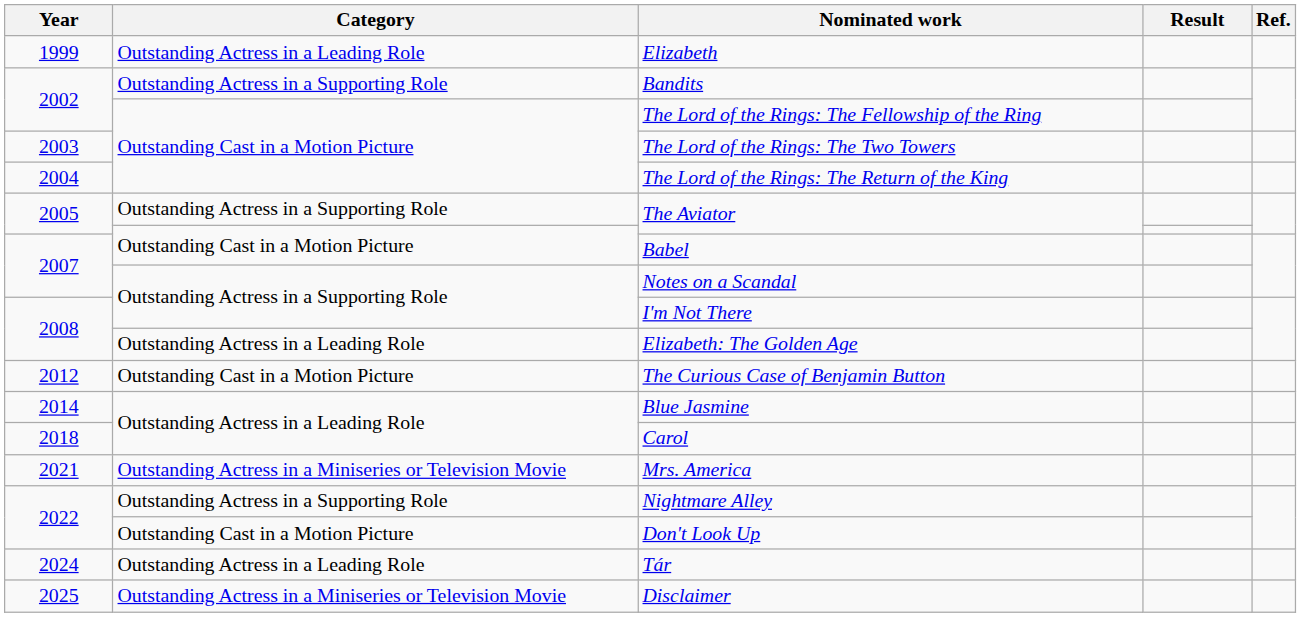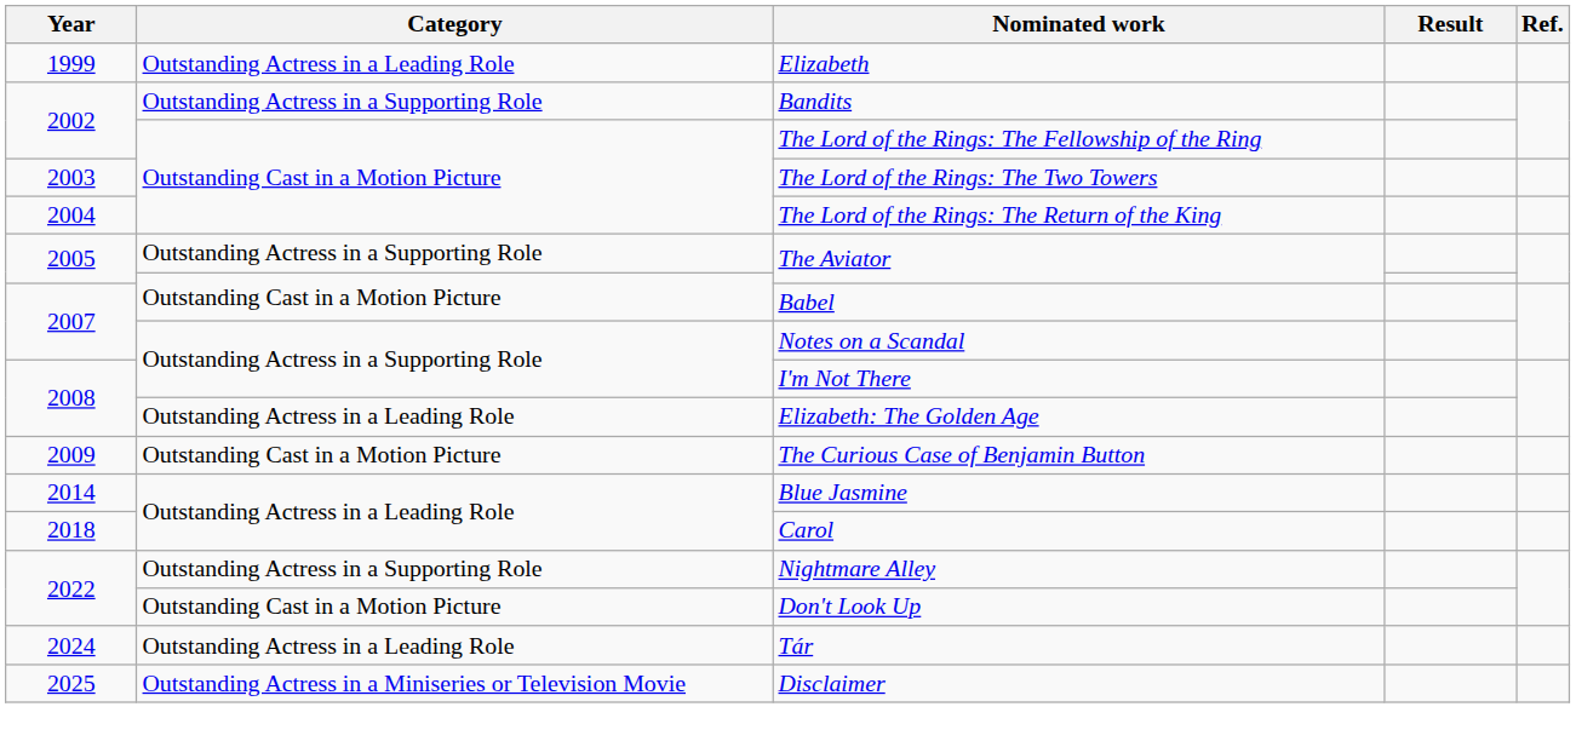 <table class=wikitable>
 <tr>
 <th scope="col" style="width:5em;">Year</th>
 <th scope="col" style="width:26em;">Category</th>
 <th scope="col" style="width:25em;">Nominated work</th>
 <th scope="col" style="width:5em;">Result</th>
 <th>Ref.</th>
 </tr>
 <tr>
 <td style="text-align:center;"><a href='#'>1999</a></td>
 <td><a href='#'>Outstanding Actress in a Leading Role</a></td>
 <td><em><a href='#'>Elizabeth</a></em></td>
 <td></td>
 <td style="text-align:center;"></td>
 </tr>
 <tr>
 <td rowspan="2", style="text-align:center;"><a href='#'>2002</a></td>
 <td><a href='#'>Outstanding Actress in a Supporting Role</a></td>
 <td><em><a href='#'>Bandits</a></em></td>
 <td></td>
 <td rowspan="2" style="text-align:center;"></td>
 </tr>
 <tr>
 <td rowspan=3><a href='#'>Outstanding Cast in a Motion Picture</a></td>
 <td><em><a href='#'>The Lord of the Rings: The Fellowship of the Ring</a></em></td>
 <td></td>
 </tr>
 <tr>
 <td style="text-align:center;"><a href='#'>2003</a></td>
 <td><em><a href='#'>The Lord of the Rings: The Two Towers</a></em></td>
 <td></td>
 <td style="text-align:center;"></td>
 </tr>
 <tr>
 <td style="text-align:center;"><a href='#'>2004</a></td>
 <td><em><a href='#'>The Lord of the Rings: The Return of the King</a></em></td>
 <td></td>
 <td style="text-align:center;"></td>
 </tr>
 <tr>
 <td rowspan="2", style="text-align:center;"><a href='#'>2005</a></td>
 <td>Outstanding Actress in a Supporting Role</td>
 <td rowspan="2"><em><a href='#'>The Aviator</a></em></td>
 <td></td>
 <td rowspan="2" style="text-align:center;"></td>
 </tr>
 <tr>
 <td rowspan="2">Outstanding Cast in a Motion Picture</td>
 <td></td>
 </tr>
 <tr>
 <td rowspan="2", style="text-align:center;"><a href='#'>2007</a></td>
 <td><em><a href='#'>Babel</a></em></td>
 <td></td>
 <td rowspan="2" style="text-align:center;"></td>
 </tr>
 <tr>
 <td rowspan="2">Outstanding Actress in a Supporting Role</td>
 <td><em><a href='#'>Notes on a Scandal</a></em></td>
 <td></td>
 </tr>
 <tr>
 <td rowspan="2", style="text-align:center;"><a href='#'>2008</a></td>
 <td><em><a href='#'>I'm Not There</a></em></td>
 <td></td>
 <td style="text-align:center;", rowspan="2"></td>
 </tr>
 <tr>
 <td>Outstanding Actress in a Leading Role</td>
 <td><em><a href='#'>Elizabeth: The Golden Age</a></em></td>
 <td></td>
 </tr>
 <tr>
-<td style="text-align:center;"><a href='#'>2012</a></td>
+<td style="text-align:center;"><a href='#'>2009</a></td>
 <td>Outstanding Cast in a Motion Picture</td>
 <td><em><a href='#'>The Curious Case of Benjamin Button</a></em></td>
 <td></td>
 <td style="text-align:center;"></td>
 </tr>
 <tr>
 <td style="text-align:center;"><a href='#'>2014</a></td>
 <td rowspan="2">Outstanding Actress in a Leading Role</td>
 <td><em><a href='#'>Blue Jasmine</a></em></td>
 <td></td>
 <td style="text-align:center;"></td>
 </tr>
 <tr>
 <td style="text-align:center;"><a href='#'>2018</a></td>
 <td><em><a href='#'>Carol</a></em></td>
-<td></td>
-<td style="text-align:center;"></td>
-</tr>
-<tr>
-<td style="text-align:center;"><a href='#'>2021</a></td>
-<td><a href='#'>Outstanding Actress in a Miniseries or Television Movie</a></td>
-<td><a href='#'><em>Mrs. America</em></a></td>
 <td></td>
 <td style="text-align:center;"></td>
 </tr>
 <tr>
 <td rowspan="2" style="text-align:center;"><a href='#'>2022</a></td>
 <td>Outstanding Actress in a Supporting Role</td>
 <td><em><a href='#'>Nightmare Alley</a></em></td>
 <td></td>
 <td style="text-align:center;" rowspan="2"></td>
 </tr>
 <tr>
 <td>Outstanding Cast in a Motion Picture</td>
 <td><em><a href='#'>Don't Look Up</a></em></td>
 <td></td>
 </tr>
 <tr>
 <td style="text-align:center;"><a href='#'>2024</a></td>
 <td>Outstanding Actress in a Leading Role</td>
 <td><em><a href='#'>Tár</a></em></td>
 <td></td>
 <td style="text-align:center;"></td>
 </tr>
 <tr>
 <td style="text-align:center;"><a href='#'>2025</a></td>
 <td><a href='#'>Outstanding Actress in a Miniseries or Television Movie</a></td>
 <td><em><a href='#'>Disclaimer</a></em></td>
 <td></td>
 <td style="text-align:center;"></td>
 </tr>
 </table>
